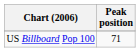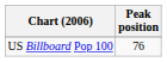 <table class="wikitable sortable">
 <tr>
 <th align="left">Chart (2006)</th>
 <th align="center">Peak<br>position</th>
 </tr>
 <tr>
 </tr>
 <tr>
 </tr>
 <tr>
 </tr>
 <tr>
 <td>US <em><a href='#'>Billboard</a></em> <a href='#'>Pop 100</a></td>
-<td align="center">71</td>
+<td align="center">76</td>
 </tr>
 </table>
